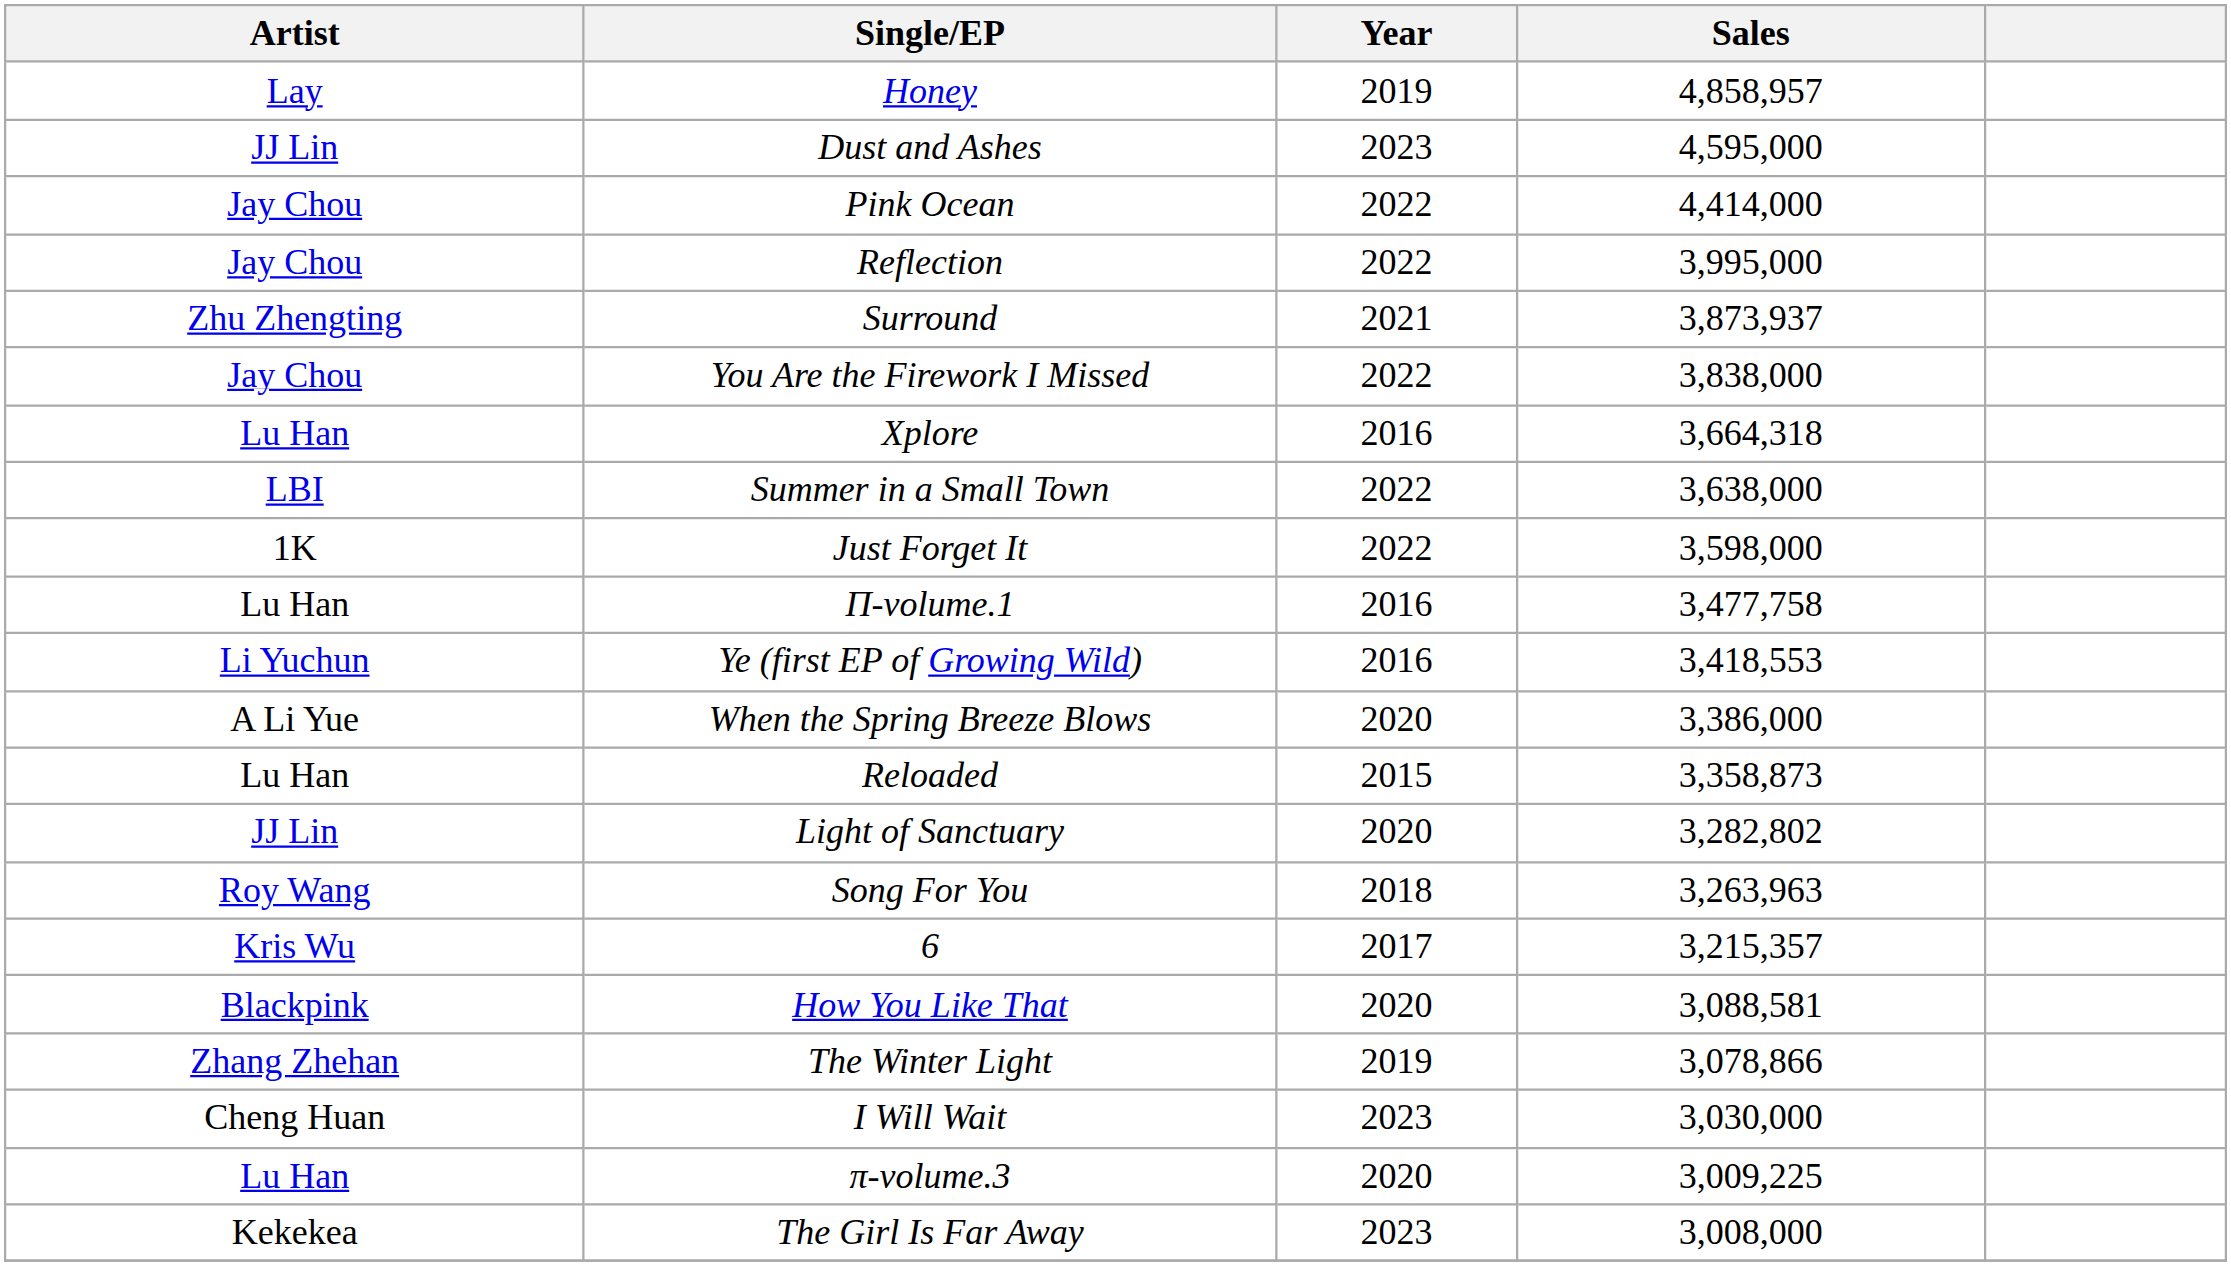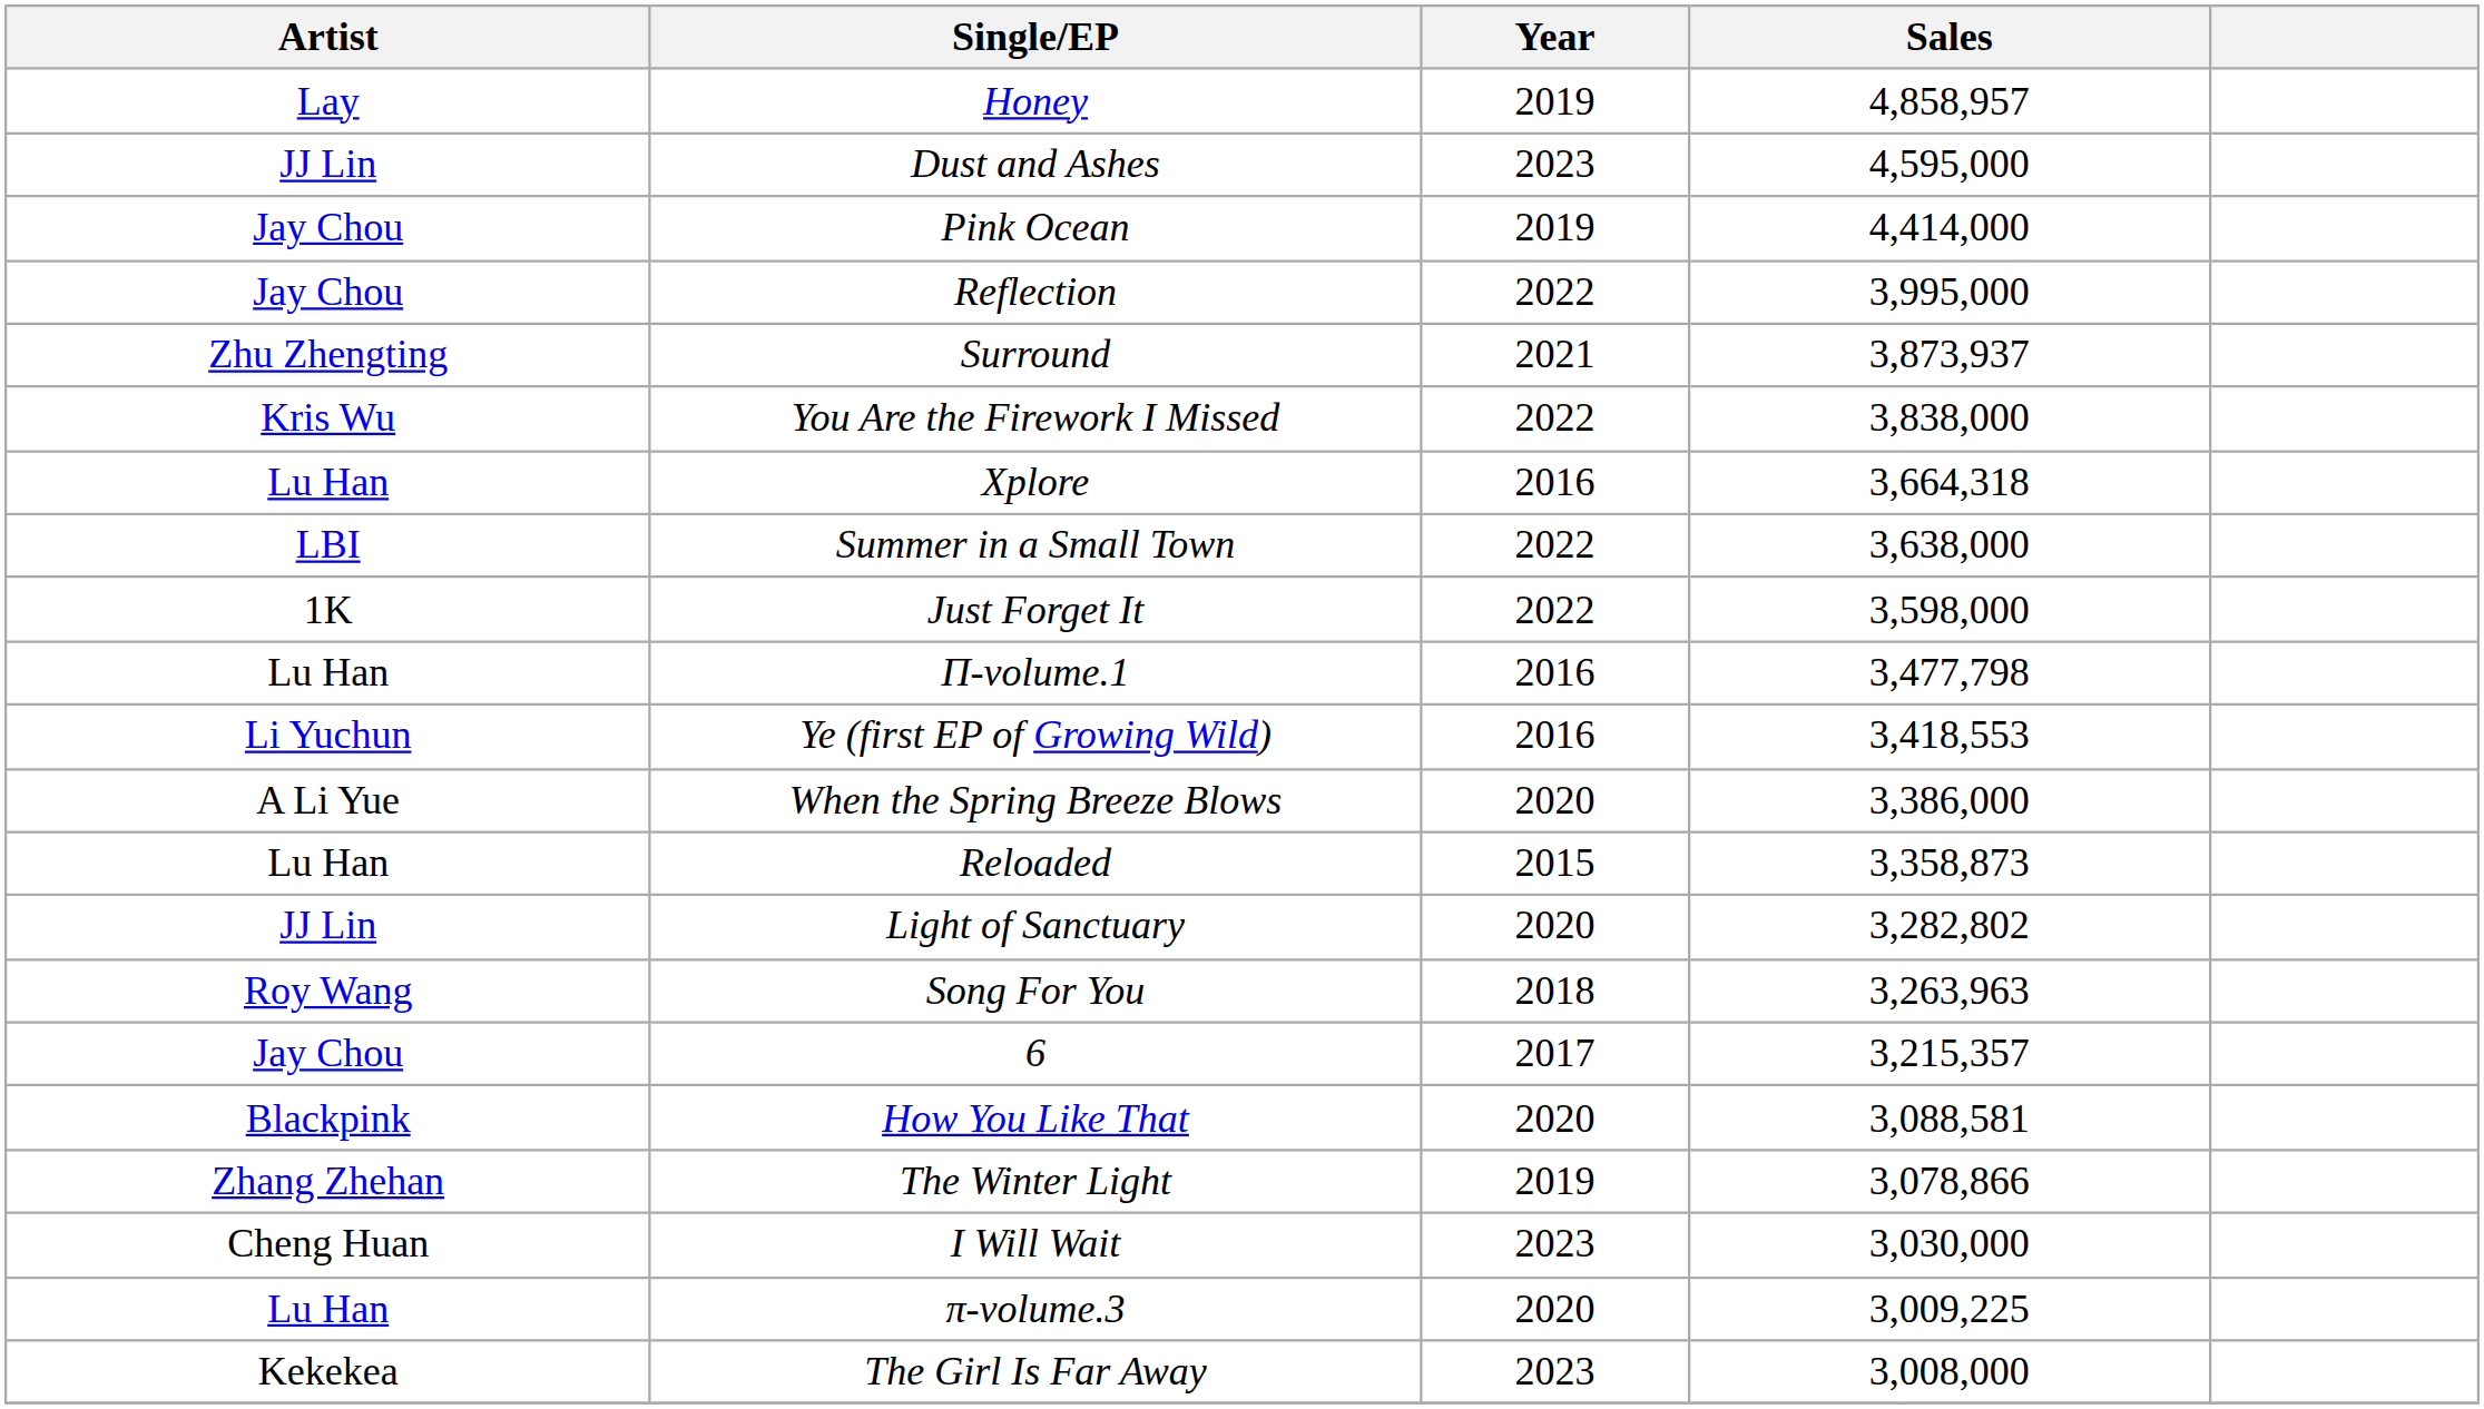 <table class="wikitable sortable" style="text-align:center; background:#FFFFFF;">
 <tr>
 <th width="250">Artist</th>
 <th width="300">Single/EP</th>
 <th width="100">Year</th>
 <th width="200">Sales</th>
 <th class="unsortable" width="100"></th>
 </tr>
 <tr>
 <td><a href='#'>Lay</a></td>
 <td align="center"><em><a href='#'>Honey</a></em></td>
 <td align="center">2019</td>
 <td align="center">4,858,957</td>
 <td align="center"></td>
 </tr>
 <tr>
 <td><a href='#'>JJ Lin</a></td>
 <td align="center"><em>Dust and Ashes</em></td>
 <td align="center">2023</td>
 <td align="center">4,595,000</td>
 <td align="center"></td>
 </tr>
 <tr>
 <td><a href='#'>Jay Chou</a></td>
 <td align="center"><em>Pink Ocean</em></td>
-<td align="center">2022</td>
+<td align="center">2019</td>
 <td align="center">4,414,000</td>
 <td align="center"></td>
 </tr>
 <tr>
 <td><a href='#'>Jay Chou</a></td>
 <td align="center"><em>Reflection</em></td>
 <td align="center">2022</td>
 <td align="center">3,995,000</td>
 <td align="center"></td>
 </tr>
 <tr>
 <td><a href='#'>Zhu Zhengting</a></td>
 <td align="center"><em>Surround</em></td>
 <td align="center">2021</td>
 <td align="center">3,873,937</td>
 <td align="center"></td>
 </tr>
 <tr>
-<td><a href='#'>Jay Chou</a></td>
+<td><a href='#'>Kris Wu</a></td>
 <td align="center"><em>You Are the Firework I Missed</em></td>
 <td align="center">2022</td>
 <td align="center">3,838,000</td>
 <td align="center"></td>
 </tr>
 <tr>
 <td><a href='#'>Lu Han</a></td>
 <td align="center"><em>Xplore</em></td>
 <td align="center">2016</td>
 <td align="center">3,664,318</td>
 <td align="center"></td>
 </tr>
 <tr>
 <td><a href='#'>LBI</a></td>
 <td align="center"><em>Summer in a Small Town</em></td>
 <td align="center">2022</td>
 <td align="center">3,638,000</td>
 <td align="center"></td>
 </tr>
 <tr>
 <td>1K</td>
 <td align="center"><em>Just Forget It</em></td>
 <td align="center">2022</td>
 <td align="center">3,598,000</td>
 <td align="center"></td>
 </tr>
 <tr>
 <td>Lu Han</td>
 <td align="center"><em>Π-volume.1</em></td>
 <td align="center">2016</td>
-<td align="center">3,477,758</td>
+<td align="center">3,477,798</td>
 <td align="center"></td>
 </tr>
 <tr>
 <td><a href='#'>Li Yuchun</a></td>
 <td align="center"><em>Ye (first EP of <a href='#'>Growing Wild</a>)</em></td>
 <td align="center">2016</td>
 <td align="center">3,418,553</td>
 <td align="center"></td>
 </tr>
 <tr>
 <td>A Li Yue</td>
 <td align="center"><em>When the Spring Breeze Blows</em></td>
 <td align="center">2020</td>
 <td align="center">3,386,000</td>
 <td align="center"></td>
 </tr>
 <tr>
 <td>Lu Han</td>
 <td align="center"><em>Reloaded</em></td>
 <td align="center">2015</td>
 <td align="center">3,358,873</td>
 <td align="center"></td>
 </tr>
 <tr>
 <td><a href='#'>JJ Lin</a></td>
 <td align="center"><em>Light of Sanctuary</em></td>
 <td align="center">2020</td>
 <td align="center">3,282,802</td>
 <td align="center"></td>
 </tr>
 <tr>
 <td><a href='#'>Roy Wang</a></td>
 <td align="center"><em>Song For You</em></td>
 <td align="center">2018</td>
 <td align="center">3,263,963</td>
 <td align="center"></td>
 </tr>
 <tr>
-<td><a href='#'>Kris Wu</a></td>
+<td><a href='#'>Jay Chou</a></td>
 <td align="center"><em>6</em></td>
 <td align="center">2017</td>
 <td align="center">3,215,357</td>
 <td align="center"></td>
 </tr>
 <tr>
 <td><a href='#'>Blackpink</a></td>
 <td align="center"><em><a href='#'>How You Like That</a></em></td>
 <td align="center">2020</td>
 <td align="center">3,088,581</td>
 <td align="center"></td>
 </tr>
 <tr>
 <td><a href='#'>Zhang Zhehan</a></td>
 <td align="center"><em>The Winter Light</em></td>
 <td align="center">2019</td>
 <td align="center">3,078,866</td>
 <td align="center"></td>
 </tr>
 <tr>
 <td>Cheng Huan</td>
 <td align="center"><em>I Will Wait</em></td>
 <td align="center">2023</td>
 <td align="center">3,030,000</td>
 <td align="center"></td>
 </tr>
 <tr>
 <td><a href='#'>Lu Han</a></td>
 <td><em>π-volume.3</em></td>
 <td>2020</td>
 <td>3,009,225</td>
 <td></td>
 </tr>
 <tr>
 <td>Kekekea</td>
 <td align="center"><em>The Girl Is Far Away</em></td>
 <td align="center">2023</td>
 <td align="center">3,008,000</td>
 <td align="center"></td>
 </tr>
 <tr>
 </tr>
 </table>
